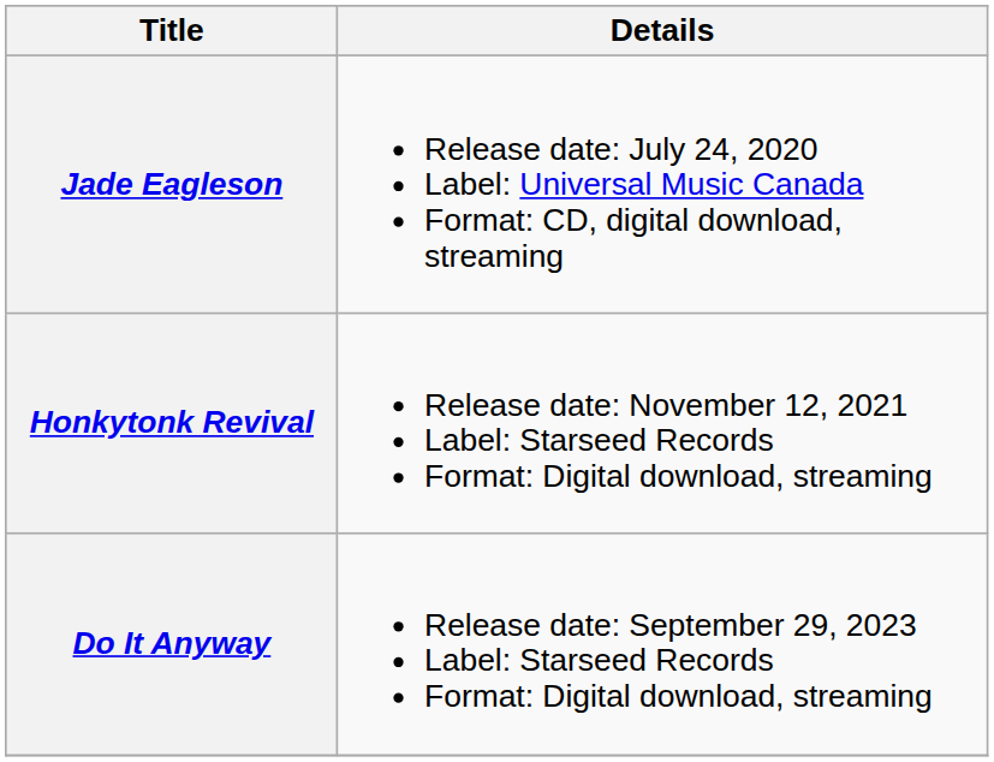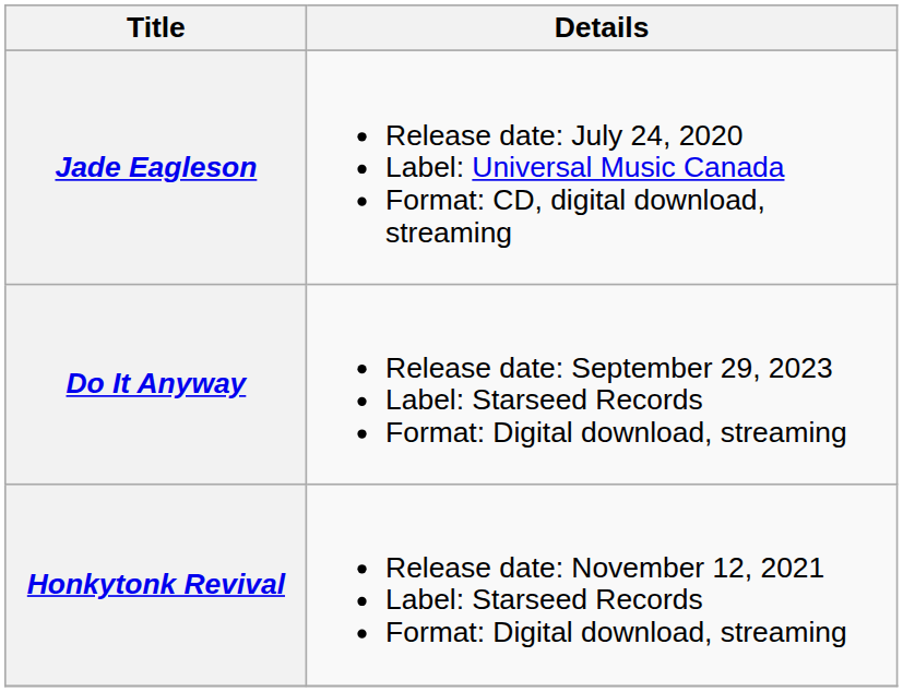 <table class="wikitable plainrowheaders">
 <tr>
 <th style="width:10em;">Title</th>
 <th style="width:20em;">Details</th>
 </tr>
 <tr>
 <th scope="row"><em><a href='#'>Jade Eagleson</a></em></th>
 <td><br><ul><li>Release date: July 24, 2020</li><li>Label: <a href='#'>Universal Music Canada</a></li><li>Format: CD, digital download, streaming</li></ul></td>
 </tr>
 <tr>
+<th scope="row"><em><a href='#'>Do It Anyway</a></em></th>
+<td><br><ul><li>Release date: September 29, 2023</li><li>Label: Starseed Records</li><li>Format: Digital download, streaming</li></ul></td>
+</tr>
+<tr>
 <th scope="row"><em><a href='#'>Honkytonk Revival</a></em></th>
 <td><br><ul><li>Release date: November 12, 2021</li><li>Label: Starseed Records</li><li>Format: Digital download, streaming</li></ul></td>
 </tr>
 <tr>
-<th scope="row"><em><a href='#'>Do It Anyway</a></em></th>
-<td><br><ul><li>Release date: September 29, 2023</li><li>Label: Starseed Records</li><li>Format: Digital download, streaming</li></ul></td>
-</tr>
-<tr>
 </tr>
 </table>
